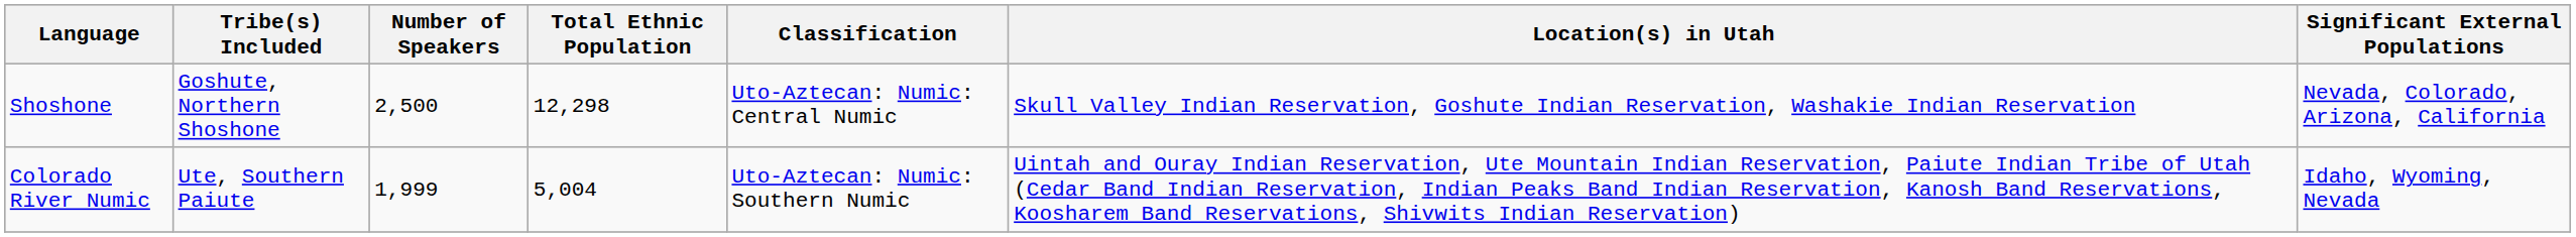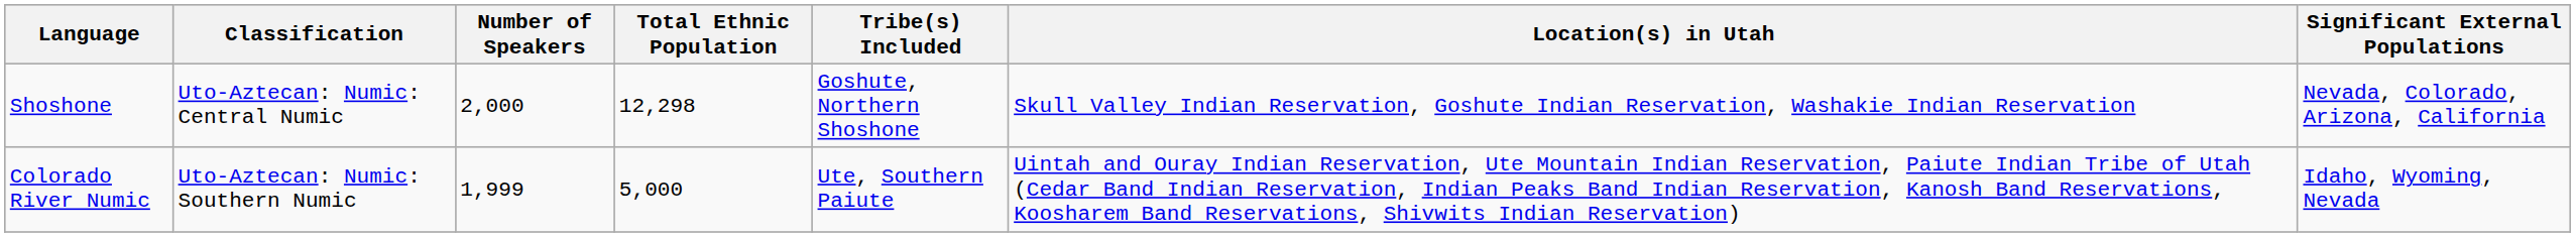 <table class="wikitable sortable">
 <tr>
 <th>Language</th>
-<th>Tribe(s) Included</th>
+<th>Classification</th>
 <th>Number of Speakers</th>
 <th>Total Ethnic Population</th>
-<th>Classification</th>
+<th>Tribe(s) Included</th>
 <th>Location(s) in Utah</th>
 <th>Significant External Populations</th>
 </tr>
 <tr>
 <td><a href='#'>Shoshone</a></td>
+<td><a href='#'>Uto-Aztecan</a>: <a href='#'>Numic</a>: Central Numic</td>
+<td>2,000</td>
+<td>12,298</td>
 <td><a href='#'>Goshute</a>, <a href='#'>Northern Shoshone</a></td>
-<td>2,500</td>
-<td>12,298</td>
-<td><a href='#'>Uto-Aztecan</a>: <a href='#'>Numic</a>: Central Numic</td>
 <td><a href='#'>Skull Valley Indian Reservation</a>, <a href='#'>Goshute Indian Reservation</a>, <a href='#'>Washakie Indian Reservation</a></td>
 <td><a href='#'>Nevada</a>, <a href='#'>Colorado</a>, <a href='#'>Arizona</a>, <a href='#'>California</a></td>
 </tr>
 <tr>
 <td><a href='#'>Colorado River Numic</a></td>
+<td><a href='#'>Uto-Aztecan</a>: <a href='#'>Numic</a>: Southern Numic</td>
+<td>1,999</td>
+<td>5,000</td>
 <td><a href='#'>Ute</a>, <a href='#'>Southern Paiute</a></td>
-<td>1,999</td>
-<td>5,004</td>
-<td><a href='#'>Uto-Aztecan</a>: <a href='#'>Numic</a>: Southern Numic</td>
 <td><a href='#'>Uintah and Ouray Indian Reservation</a>, <a href='#'>Ute Mountain Indian Reservation</a>, <a href='#'>Paiute Indian Tribe of Utah</a> (<a href='#'>Cedar Band Indian Reservation</a>, <a href='#'>Indian Peaks Band Indian Reservation</a>, <a href='#'>Kanosh Band Reservations</a>, <a href='#'>Koosharem Band Reservations</a>, <a href='#'>Shivwits Indian Reservation</a>)</td>
 <td><a href='#'>Idaho</a>, <a href='#'>Wyoming</a>, <a href='#'>Nevada</a></td>
 </tr>
 </table>
